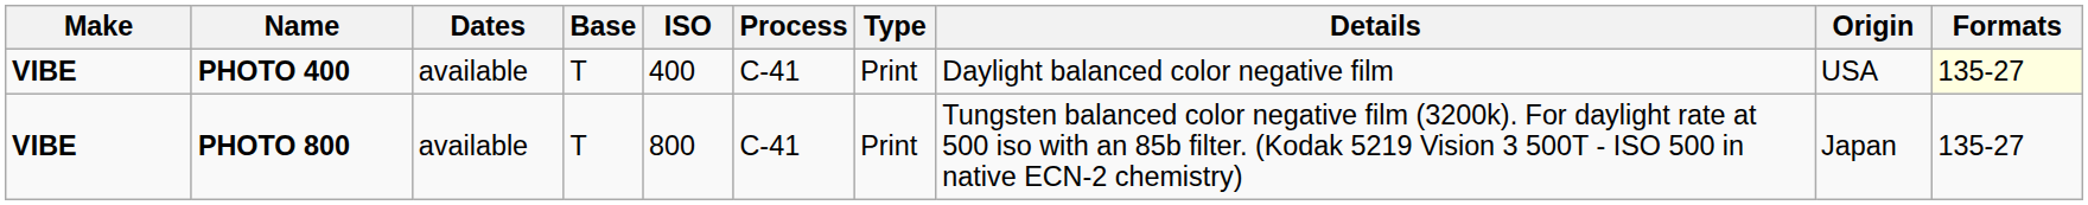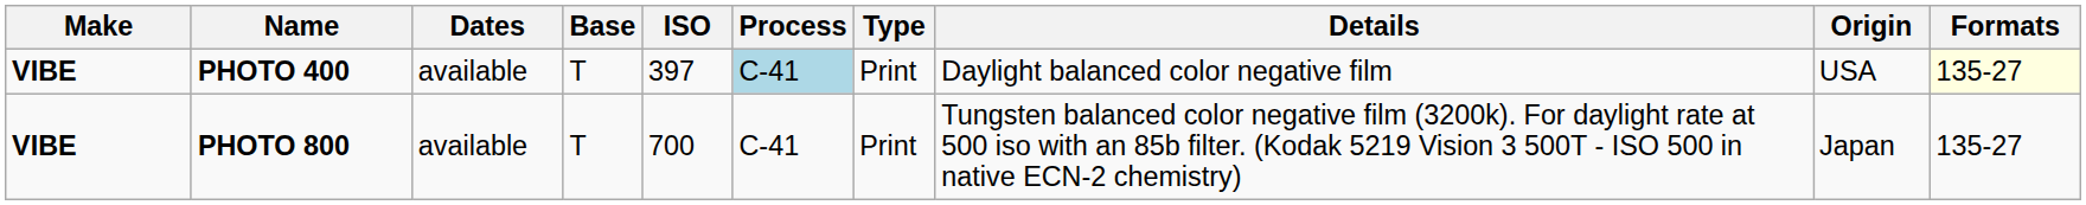 <table class="wikitable">
 <tr>
 <th scope="col" style="width: 100px;">Make</th>
 <th scope="col" style="width: 120px;">Name</th>
 <th scope="col" style="width: 80px;">Dates</th>
 <th scope="col" style="width: 30px;">Base</th>
 <th scope="col" style="width: 45px;">ISO</th>
 <th scope="col" style="width: 40px;">Process</th>
 <th scope="col" style="width: 40px;">Type</th>
 <th scope="col" style="width: 500px;">Details</th>
 <th scope="col" style="width: 60px;">Origin</th>
 <th scope="col" style="width: 80px;">Formats</th>
 </tr>
 <tr>
 <td><strong>VIBE</strong></td>
 <td><strong>PHOTO 400</strong></td>
 <td>available</td>
 <td>T</td>
-<td>400</td>
-<td>C-41</td>
+<td>397</td>
+<td style="background: lightblue;">C-41</td>
 <td>Print</td>
 <td>Daylight balanced color negative film</td>
 <td>USA</td>
 <td style="background: lightyellow;">135-27</td>
 </tr>
 <tr>
 <td><strong>VIBE</strong></td>
 <td><strong>PHOTO 800</strong></td>
 <td>available</td>
 <td>T</td>
-<td>800</td>
+<td>700</td>
 <td>C-41</td>
 <td>Print</td>
 <td>Tungsten balanced color negative film (3200k). For daylight rate at 500 iso with an 85b filter. (Kodak 5219 Vision 3 500T - ISO 500 in native ECN-2 chemistry)</td>
 <td>Japan</td>
 <td>135-27</td>
 </tr>
 </table>
